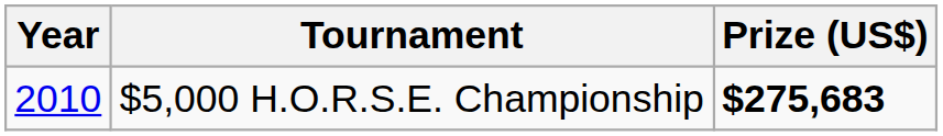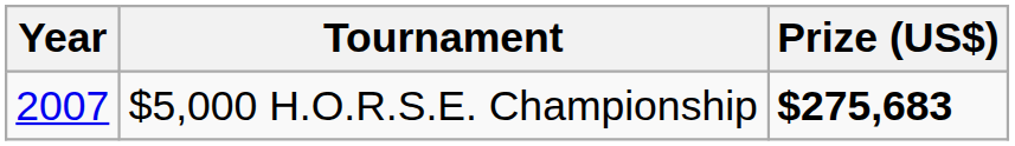 <table class="wikitable">
 <tr>
 <th>Year</th>
 <th>Tournament</th>
 <th>Prize (US$)</th>
 </tr>
 <tr>
-<td><a href='#'>2010</a></td>
+<td><a href='#'>2007</a></td>
 <td>$5,000 H.O.R.S.E. Championship</td>
 <td><strong>$275,683</strong></td>
 </tr>
 </table>
